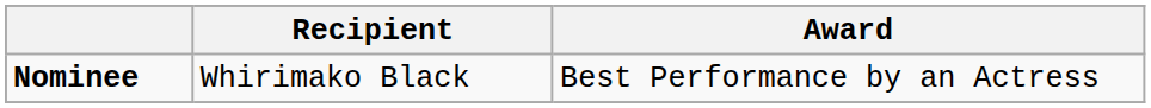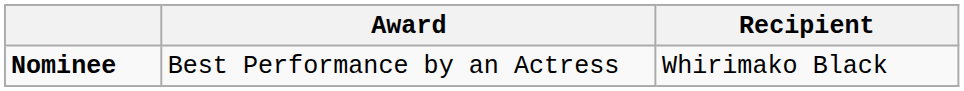 <table class="wikitable">
 <tr>
 <th></th>
+<th>Award</th>
 <th><strong>Recipient</strong></th>
-<th>Award</th>
 </tr>
 <tr>
 <td width="75"><strong>Nominee</strong></td>
+<td width="250">Best Performance by an Actress</td>
 <td width="150">Whirimako Black</td>
-<td width="250">Best Performance by an Actress</td>
 </tr>
 </table>
